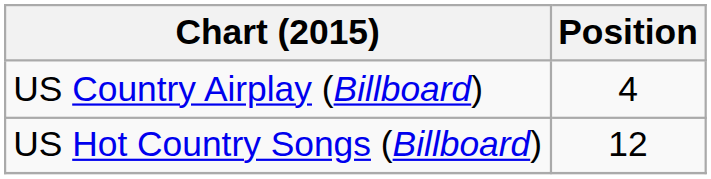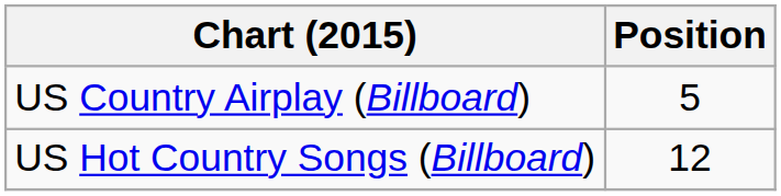 <table class="wikitable sortable">
 <tr>
 <th scope="col">Chart (2015)</th>
 <th scope="col">Position</th>
 </tr>
 <tr>
 <td>US <a href='#'>Country Airplay</a> (<em><a href='#'>Billboard</a></em>)</td>
-<td align="center">4</td>
+<td align="center">5</td>
 </tr>
 <tr>
 <td>US <a href='#'>Hot Country Songs</a> (<em><a href='#'>Billboard</a></em>)</td>
 <td align="center">12</td>
 </tr>
 <tr>
 </tr>
 </table>
